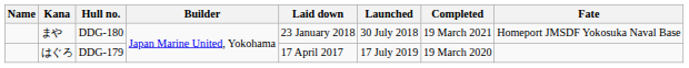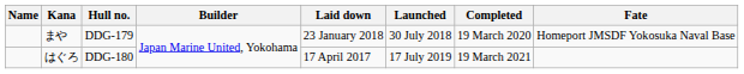 <table class="wikitable" style="font-size:90%;">
 <tr>
 <th>Name</th>
 <th>Kana</th>
 <th>Hull no.</th>
 <th>Builder</th>
 <th>Laid down</th>
 <th>Launched</th>
 <th>Completed</th>
 <th>Fate</th>
 </tr>
 <tr>
 <td></td>
 <td>まや</td>
-<td>DDG-180</td>
+<td>DDG-179</td>
 <td rowspan="2"><a href='#'>Japan Marine United</a>, Yokohama</td>
 <td>23 January 2018</td>
 <td>30 July 2018</td>
-<td>19 March 2021</td>
+<td>19 March 2020</td>
 <td>Homeport JMSDF Yokosuka Naval Base</td>
 </tr>
 <tr>
 <td></td>
 <td>はぐろ</td>
-<td>DDG-179</td>
+<td>DDG-180</td>
 <td>17 April 2017</td>
 <td>17 July 2019</td>
-<td>19 March 2020</td>
+<td>19 March 2021</td>
 <td></td>
 </tr>
 </table>
